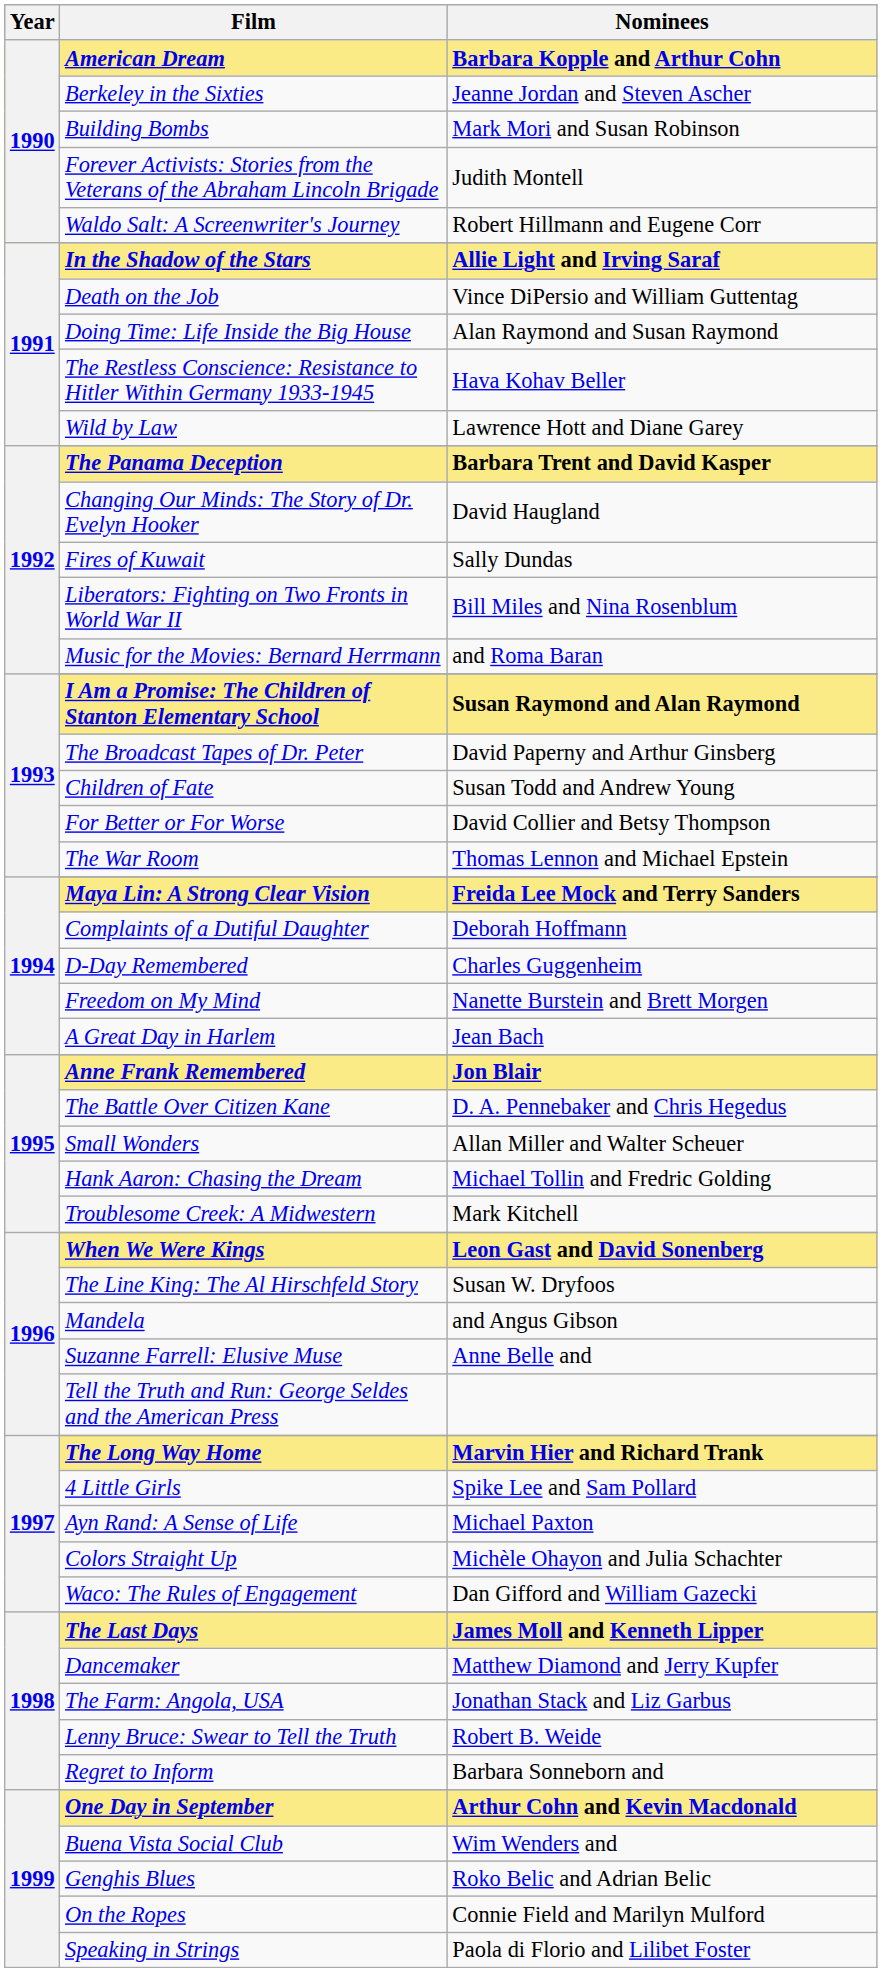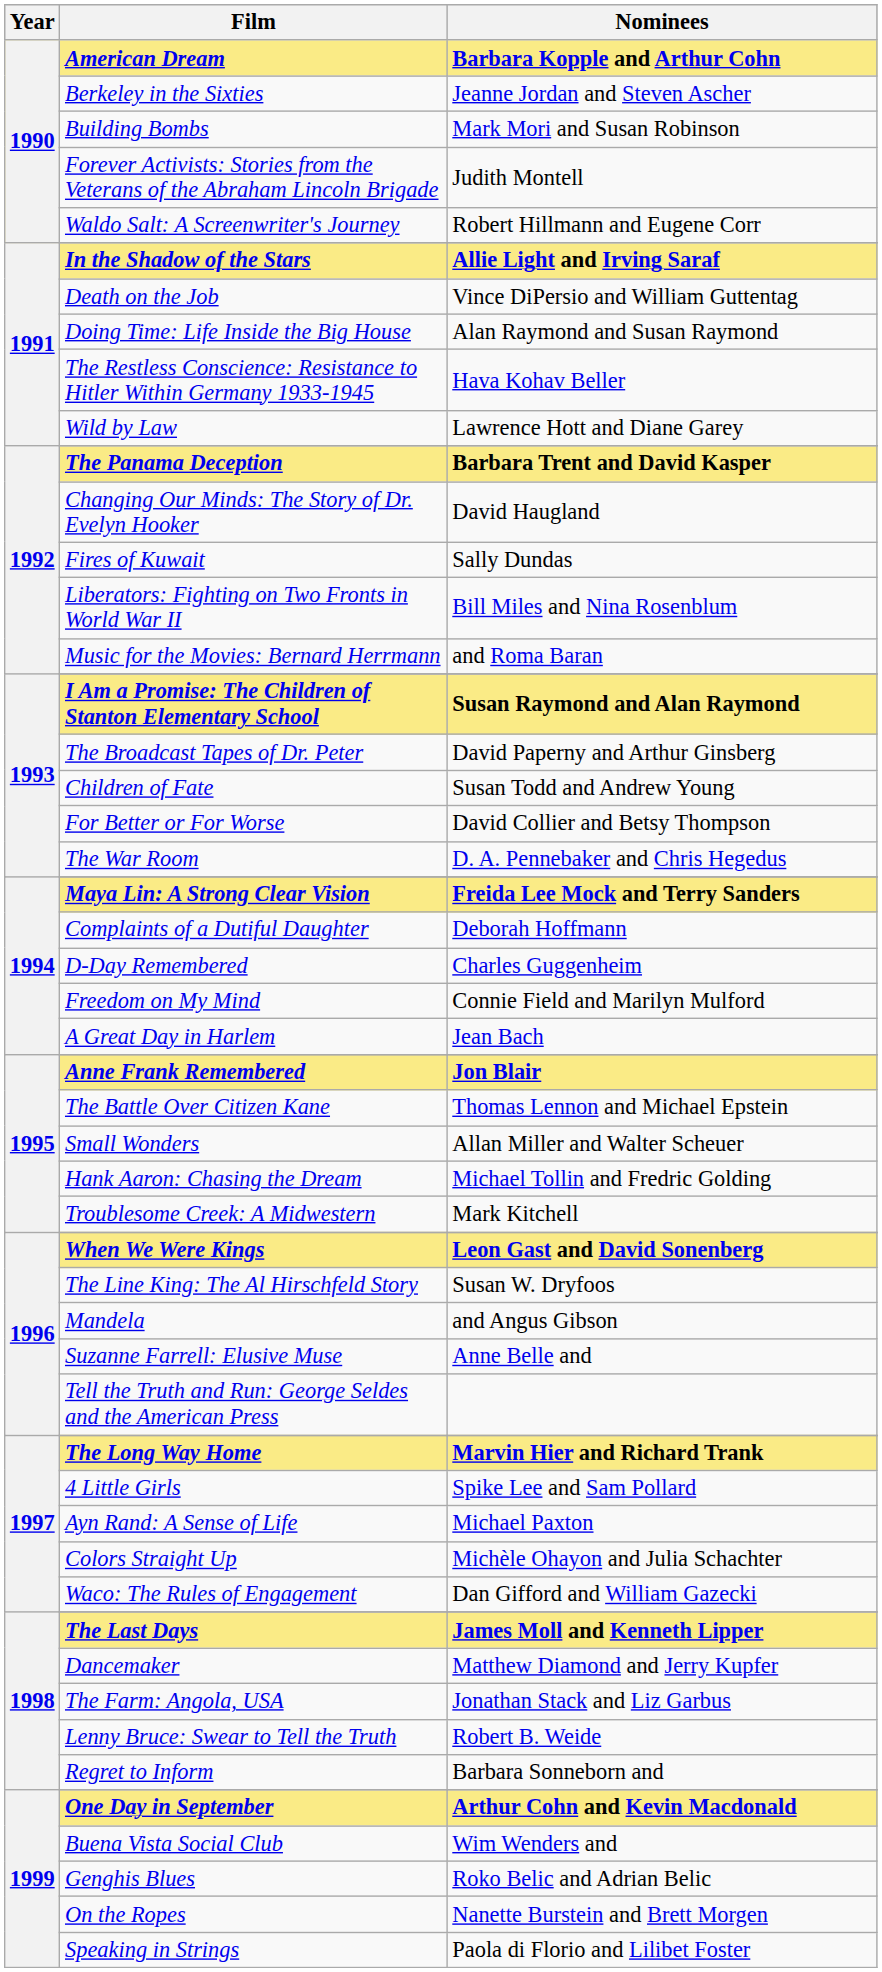 <table class="wikitable" style="width:100%">
 <tr bgcolor="#bebebe">
 <th width="5%">Year</th>
 <th width="45%">Film</th>
 <th width="50%">Nominees</th>
 </tr>
 <tr style="background:#FAEB86">
 <th rowspan="5"><a href='#'>1990</a><br></th>
 <td><strong><em><a href='#'>American Dream</a></em></strong></td>
 <td><strong><a href='#'>Barbara Kopple</a> and <a href='#'>Arthur Cohn</a></strong></td>
 </tr>
 <tr>
 <td><em><a href='#'>Berkeley in the Sixties</a></em></td>
 <td><a href='#'>Jeanne Jordan</a> and <a href='#'>Steven Ascher</a></td>
 </tr>
 <tr>
 <td><em><a href='#'>Building Bombs</a></em></td>
 <td><a href='#'>Mark Mori</a> and Susan Robinson</td>
 </tr>
 <tr>
 <td><em><a href='#'>Forever Activists: Stories from the Veterans of the Abraham Lincoln Brigade</a></em></td>
 <td>Judith Montell</td>
 </tr>
 <tr>
 <td><em><a href='#'>Waldo Salt: A Screenwriter's Journey</a></em></td>
 <td>Robert Hillmann and Eugene Corr</td>
 </tr>
 <tr>
 <th rowspan="6" style="text-align:center"><a href='#'>1991</a><br></th>
 </tr>
 <tr style="background:#FAEB86">
 <td><strong><em><a href='#'>In the Shadow of the Stars</a></em></strong></td>
 <td><strong><a href='#'>Allie Light</a> and <a href='#'>Irving Saraf</a></strong></td>
 </tr>
 <tr>
 <td><em><a href='#'>Death on the Job</a></em></td>
 <td>Vince DiPersio and William Guttentag</td>
 </tr>
 <tr>
 <td><em><a href='#'>Doing Time: Life Inside the Big House</a></em></td>
 <td>Alan Raymond and Susan Raymond</td>
 </tr>
 <tr>
 <td><em><a href='#'>The Restless Conscience: Resistance to Hitler Within Germany 1933-1945</a></em></td>
 <td><a href='#'>Hava Kohav Beller</a></td>
 </tr>
 <tr>
 <td><em><a href='#'>Wild by Law</a></em></td>
 <td>Lawrence Hott and Diane Garey</td>
 </tr>
 <tr>
 <th rowspan="6" style="text-align:center"><a href='#'>1992</a><br></th>
 </tr>
 <tr style="background:#FAEB86">
 <td><strong><em><a href='#'>The Panama Deception</a></em></strong></td>
 <td><strong>Barbara Trent and David Kasper</strong></td>
 </tr>
 <tr>
 <td><em><a href='#'>Changing Our Minds: The Story of Dr. Evelyn Hooker</a></em></td>
 <td>David Haugland</td>
 </tr>
 <tr>
 <td><em><a href='#'>Fires of Kuwait</a></em></td>
 <td>Sally Dundas</td>
 </tr>
 <tr>
 <td><em><a href='#'>Liberators: Fighting on Two Fronts in World War II</a></em></td>
 <td><a href='#'>Bill Miles</a> and <a href='#'>Nina Rosenblum</a></td>
 </tr>
 <tr>
 <td><em><a href='#'>Music for the Movies: Bernard Herrmann</a></em></td>
 <td> and <a href='#'>Roma Baran</a></td>
 </tr>
 <tr>
 <th rowspan="6" style="text-align:center"><a href='#'>1993</a><br></th>
 </tr>
 <tr style="background:#FAEB86">
 <td><strong><em><a href='#'>I Am a Promise: The Children of Stanton Elementary School</a></em></strong></td>
 <td><strong>Susan Raymond and Alan Raymond</strong></td>
 </tr>
 <tr>
 <td><em><a href='#'>The Broadcast Tapes of Dr. Peter</a></em></td>
 <td>David Paperny and Arthur Ginsberg</td>
 </tr>
 <tr>
 <td><em><a href='#'>Children of Fate</a></em></td>
 <td>Susan Todd and Andrew Young</td>
 </tr>
 <tr>
 <td><em><a href='#'>For Better or For Worse</a></em></td>
 <td>David Collier and Betsy Thompson</td>
 </tr>
 <tr>
 <td><em><a href='#'>The War Room</a></em></td>
-<td><a href='#'>Thomas Lennon</a> and Michael Epstein</td>
+<td><a href='#'>D. A. Pennebaker</a> and <a href='#'>Chris Hegedus</a></td>
 </tr>
 <tr>
 <th rowspan="6" style="text-align:center"><a href='#'>1994</a><br></th>
 </tr>
 <tr style="background:#FAEB86">
 <td><strong><em><a href='#'>Maya Lin: A Strong Clear Vision</a></em></strong></td>
 <td><strong><a href='#'>Freida Lee Mock</a> and Terry Sanders</strong></td>
 </tr>
 <tr>
 <td><em><a href='#'>Complaints of a Dutiful Daughter</a></em></td>
 <td><a href='#'>Deborah Hoffmann</a></td>
 </tr>
 <tr>
 <td><em><a href='#'>D-Day Remembered</a></em></td>
 <td><a href='#'>Charles Guggenheim</a></td>
 </tr>
 <tr>
 <td><em><a href='#'>Freedom on My Mind</a></em></td>
-<td><a href='#'>Nanette Burstein</a> and <a href='#'>Brett Morgen</a></td>
+<td>Connie Field and Marilyn Mulford</td>
 </tr>
 <tr>
 <td><em><a href='#'>A Great Day in Harlem</a></em></td>
 <td><a href='#'>Jean Bach</a></td>
 </tr>
 <tr>
 <th rowspan="6" style="text-align:center"><a href='#'>1995</a><br></th>
 </tr>
 <tr style="background:#FAEB86">
 <td><strong><em><a href='#'>Anne Frank Remembered</a></em></strong></td>
 <td><strong><a href='#'>Jon Blair</a></strong></td>
 </tr>
 <tr>
 <td><em><a href='#'>The Battle Over Citizen Kane</a></em></td>
-<td><a href='#'>D. A. Pennebaker</a> and <a href='#'>Chris Hegedus</a></td>
+<td><a href='#'>Thomas Lennon</a> and Michael Epstein</td>
 </tr>
 <tr>
 <td><em><a href='#'>Small Wonders</a></em></td>
 <td>Allan Miller and Walter Scheuer</td>
 </tr>
 <tr>
 <td><em><a href='#'>Hank Aaron: Chasing the Dream</a></em></td>
 <td><a href='#'>Michael Tollin</a> and Fredric Golding</td>
 </tr>
 <tr>
 <td><em><a href='#'>Troublesome Creek: A Midwestern</a></em></td>
 <td>Mark Kitchell</td>
 </tr>
 <tr>
 <th rowspan="6" style="text-align:center"><a href='#'>1996</a><br></th>
 </tr>
 <tr style="background:#FAEB86">
 <td><strong><em><a href='#'>When We Were Kings</a></em></strong></td>
 <td><strong><a href='#'>Leon Gast</a> and <a href='#'>David Sonenberg</a></strong></td>
 </tr>
 <tr>
 <td><em><a href='#'>The Line King: The Al Hirschfeld Story</a></em></td>
 <td>Susan W. Dryfoos</td>
 </tr>
 <tr>
 <td><em><a href='#'>Mandela</a></em></td>
 <td> and Angus Gibson</td>
 </tr>
 <tr>
 <td><em><a href='#'>Suzanne Farrell: Elusive Muse</a></em></td>
 <td><a href='#'>Anne Belle</a> and </td>
 </tr>
 <tr>
 <td><em><a href='#'>Tell the Truth and Run: George Seldes and the American Press</a></em></td>
 <td></td>
 </tr>
 <tr>
 <th rowspan="6" style="text-align:center"><a href='#'>1997</a><br></th>
 </tr>
 <tr style="background:#FAEB86">
 <td><strong><em><a href='#'>The Long Way Home</a></em></strong></td>
 <td><strong><a href='#'>Marvin Hier</a> and Richard Trank</strong></td>
 </tr>
 <tr>
 <td><em><a href='#'>4 Little Girls</a></em></td>
 <td><a href='#'>Spike Lee</a> and <a href='#'>Sam Pollard</a></td>
 </tr>
 <tr>
 <td><em><a href='#'>Ayn Rand: A Sense of Life</a></em></td>
 <td><a href='#'>Michael Paxton</a></td>
 </tr>
 <tr>
 <td><em><a href='#'>Colors Straight Up</a></em></td>
 <td><a href='#'>Michèle Ohayon</a> and Julia Schachter</td>
 </tr>
 <tr>
 <td><em><a href='#'>Waco: The Rules of Engagement</a></em></td>
 <td>Dan Gifford and <a href='#'>William Gazecki</a></td>
 </tr>
 <tr>
 <th rowspan="6" style="text-align:center"><a href='#'>1998</a><br></th>
 </tr>
 <tr style="background:#FAEB86">
 <td><strong><em><a href='#'>The Last Days</a></em></strong></td>
 <td><strong><a href='#'>James Moll</a> and <a href='#'>Kenneth Lipper</a></strong></td>
 </tr>
 <tr>
 <td><em><a href='#'>Dancemaker</a></em></td>
 <td><a href='#'>Matthew Diamond</a> and <a href='#'>Jerry Kupfer</a></td>
 </tr>
 <tr>
 <td><em><a href='#'>The Farm: Angola, USA</a></em></td>
 <td><a href='#'>Jonathan Stack</a> and <a href='#'>Liz Garbus</a></td>
 </tr>
 <tr>
 <td><em><a href='#'>Lenny Bruce: Swear to Tell the Truth</a></em></td>
 <td><a href='#'>Robert B. Weide</a></td>
 </tr>
 <tr>
 <td><em><a href='#'>Regret to Inform</a></em></td>
 <td>Barbara Sonneborn and </td>
 </tr>
 <tr>
 <th rowspan="6" style="text-align:center"><a href='#'>1999</a><br></th>
 </tr>
 <tr style="background:#FAEB86">
 <td><strong><em><a href='#'>One Day in September</a></em></strong></td>
 <td><strong><a href='#'>Arthur Cohn</a> and <a href='#'>Kevin Macdonald</a></strong></td>
 </tr>
 <tr>
 <td><em><a href='#'>Buena Vista Social Club</a></em></td>
 <td><a href='#'>Wim Wenders</a> and </td>
 </tr>
 <tr>
 <td><em><a href='#'>Genghis Blues</a></em></td>
 <td><a href='#'>Roko Belic</a> and Adrian Belic</td>
 </tr>
 <tr>
 <td><em><a href='#'>On the Ropes</a></em></td>
-<td>Connie Field and Marilyn Mulford</td>
+<td><a href='#'>Nanette Burstein</a> and <a href='#'>Brett Morgen</a></td>
 </tr>
 <tr>
 <td><em><a href='#'>Speaking in Strings</a></em></td>
 <td>Paola di Florio and <a href='#'>Lilibet Foster</a></td>
 </tr>
 </table>
